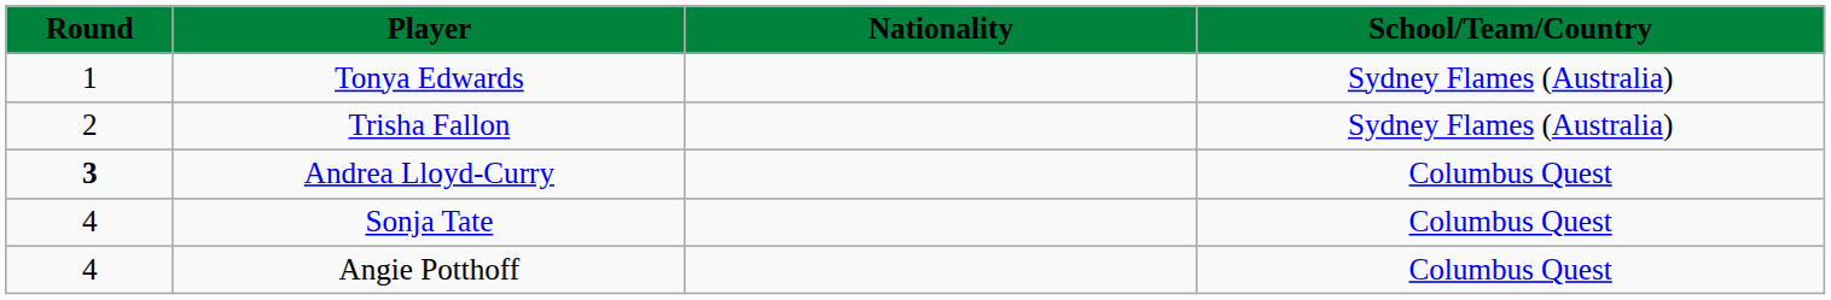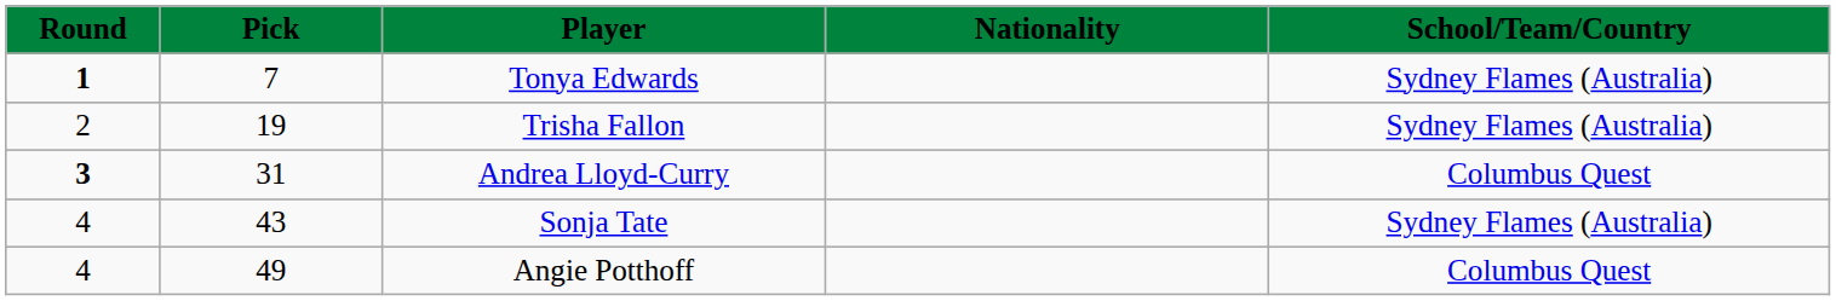 <table class="wikitable" style="text-align:center; width:60em">
 <tr>
 <th style="background: #00843D" width="2%"><span>Round</span></th>
+<th style="background: #00843D" width="5%"><span>Pick</span></th>
 <th style="background: #00843D" width="10%"><span>Player</span></th>
 <th style="background: #00843D" width="10%"><span>Nationality</span></th>
 <th style="background: #00843D" width="10%"><span>School/Team/Country</span></th>
 </tr>
 <tr>
-<td>1</td>
+<td><strong>1</strong></td>
+<td>7</td>
 <td><a href='#'>Tonya Edwards</a></td>
 <td></td>
 <td><a href='#'>Sydney Flames</a> (<a href='#'>Australia</a>)</td>
 </tr>
 <tr>
 <td>2</td>
+<td>19</td>
 <td><a href='#'>Trisha Fallon</a></td>
 <td></td>
 <td><a href='#'>Sydney Flames</a> (<a href='#'>Australia</a>)</td>
 </tr>
 <tr>
 <td><strong>3</strong></td>
+<td>31</td>
 <td><a href='#'>Andrea Lloyd-Curry</a></td>
 <td></td>
 <td><a href='#'>Columbus Quest</a></td>
 </tr>
 <tr>
 <td>4</td>
+<td>43</td>
 <td><a href='#'>Sonja Tate</a></td>
 <td></td>
-<td><a href='#'>Columbus Quest</a></td>
+<td><a href='#'>Sydney Flames</a> (<a href='#'>Australia</a>)</td>
 </tr>
 <tr>
 <td>4</td>
+<td>49</td>
 <td>Angie Potthoff</td>
 <td></td>
 <td><a href='#'>Columbus Quest</a></td>
 </tr>
 </table>
